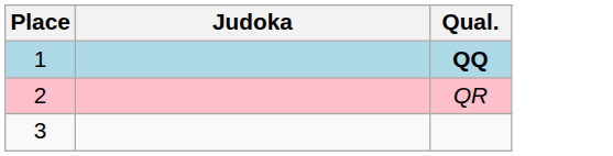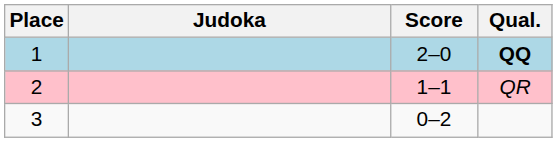 <table class=wikitable style="text-align:center">
 <tr>
 <th width=20>Place</th>
 <th width=240>Judoka</th>
+<th width=60>Score</th>
 <th width=50>Qual.</th>
 </tr>
 <tr bgcolor=lightblue>
 <td>1</td>
 <td align=left></td>
+<td width=60>2–0</td>
 <td><strong>QQ</strong></td>
 </tr>
 <tr bgcolor=pink>
 <td>2</td>
 <td align=left></td>
+<td>1–1</td>
 <td><em>QR</em></td>
 </tr>
 <tr>
 <td>3</td>
 <td align=left></td>
+<td>0–2</td>
 <td></td>
 </tr>
 </table>
